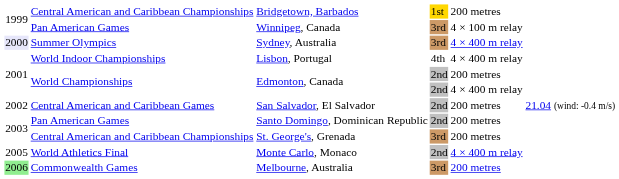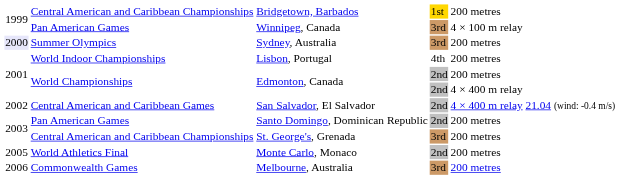 <table>
 <tr>
 <td rowspan=2>1999</td>
 <td><a href='#'>Central American and Caribbean Championships</a></td>
 <td><a href='#'>Bridgetown, Barbados</a></td>
 <td bgcolor="gold">1st</td>
 <td>200 metres</td>
 <td></td>
 </tr>
 <tr>
 <td><a href='#'>Pan American Games</a></td>
 <td><a href='#'>Winnipeg</a>, Canada</td>
 <td bgcolor="cc9966">3rd</td>
 <td>4 × 100 m relay</td>
 <td></td>
 </tr>
 <tr>
 <td style="background: lavender;">2000</td>
 <td><a href='#'>Summer Olympics</a></td>
 <td><a href='#'>Sydney</a>, Australia</td>
 <td bgcolor="cc9966">3rd</td>
-<td><a href='#'>4 × 400 m relay</a></td>
+<td>200 metres</td>
 <td></td>
 </tr>
 <tr>
 <td rowspan=3>2001</td>
 <td><a href='#'>World Indoor Championships</a></td>
 <td><a href='#'>Lisbon</a>, Portugal</td>
 <td>4th</td>
-<td>4 × 400 m relay</td>
+<td>200 metres</td>
 <td></td>
 </tr>
 <tr>
 <td rowspan=2><a href='#'>World Championships</a></td>
 <td rowspan=2><a href='#'>Edmonton</a>, Canada</td>
 <td bgcolor="silver">2nd</td>
 <td>200 metres</td>
 <td></td>
 </tr>
 <tr>
 <td bgcolor="silver">2nd</td>
 <td>4 × 400 m relay</td>
 <td></td>
 </tr>
 <tr>
 <td>2002</td>
 <td><a href='#'>Central American and Caribbean Games</a></td>
 <td><a href='#'>San Salvador</a>, El Salvador</td>
 <td bgcolor="silver">2nd</td>
-<td>200 metres</td>
+<td><a href='#'>4 × 400 m relay</a></td>
 <td><a href='#'>21.04</a> <small>(wind: -0.4 m/s)</small></td>
 </tr>
 <tr>
 <td rowspan=2>2003</td>
 <td><a href='#'>Pan American Games</a></td>
 <td><a href='#'>Santo Domingo</a>, Dominican Republic</td>
 <td bgcolor="silver">2nd</td>
 <td>200 metres</td>
 <td></td>
 </tr>
 <tr>
 <td><a href='#'>Central American and Caribbean Championships</a></td>
 <td><a href='#'>St. George's</a>, Grenada</td>
 <td bgcolor="cc9966">3rd</td>
 <td>200 metres</td>
 <td></td>
 </tr>
 <tr>
 <td>2005</td>
 <td><a href='#'>World Athletics Final</a></td>
 <td><a href='#'>Monte Carlo</a>, Monaco</td>
 <td bgcolor="silver">2nd</td>
-<td><a href='#'>4 × 400 m relay</a></td>
+<td>200 metres</td>
 <td></td>
 </tr>
 <tr>
-<td style="background: lightgreen;">2006</td>
+<td>2006</td>
 <td><a href='#'>Commonwealth Games</a></td>
 <td><a href='#'>Melbourne</a>, Australia</td>
 <td bgcolor="cc9966">3rd</td>
 <td><a href='#'>200 metres</a></td>
 <td></td>
 </tr>
 </table>
